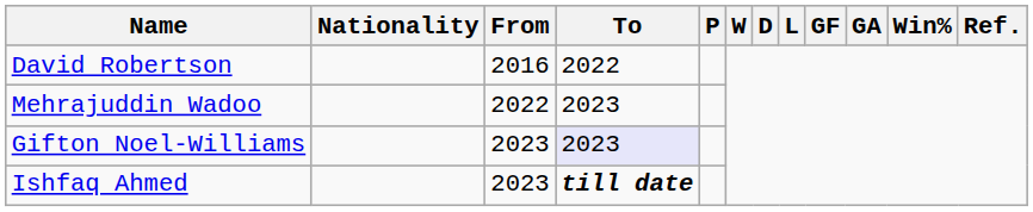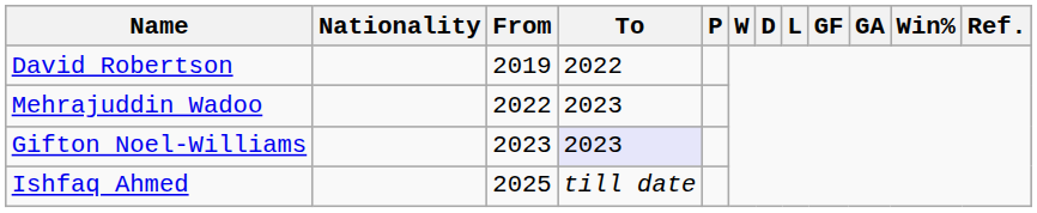 <table class="wikitable style="text-align:center">
 <tr>
 <th>Name</th>
 <th>Nationality</th>
 <th>From</th>
 <th class="unsortable">To</th>
 <th>P</th>
 <th>W</th>
 <th>D</th>
 <th>L</th>
 <th>GF</th>
 <th>GA</th>
 <th>Win%</th>
 <th>Ref.</th>
 </tr>
 <tr>
 <td scope=row style=text-align:left><a href='#'>David Robertson</a></td>
 <td align=left></td>
-<td align=left>2016</td>
+<td align=left>2019</td>
 <td align=left>2022<br></td>
 <td></td>
 </tr>
 <tr>
 <td scope=row style=text-align:left><a href='#'>Mehrajuddin Wadoo</a></td>
 <td align=left></td>
 <td align=left>2022</td>
 <td align=left>2023<br></td>
 <td></td>
 </tr>
 <tr>
 <td scope=row style=text-align:left><a href='#'>Gifton Noel-Williams</a></td>
 <td align=left></td>
 <td align=left>2023</td>
 <td align=left style="background: lavender;">2023<br></td>
 <td></td>
 </tr>
 <tr>
 <td scope=row style=text-align:left><a href='#'>Ishfaq Ahmed</a></td>
 <td align=left></td>
-<td align=left>2023</td>
-<td align=center><strong><em>till date</em><br></strong></td>
+<td align=left>2025</td>
+<td align=center><em>till date</em><br></td>
 <td></td>
 </tr>
 </table>
